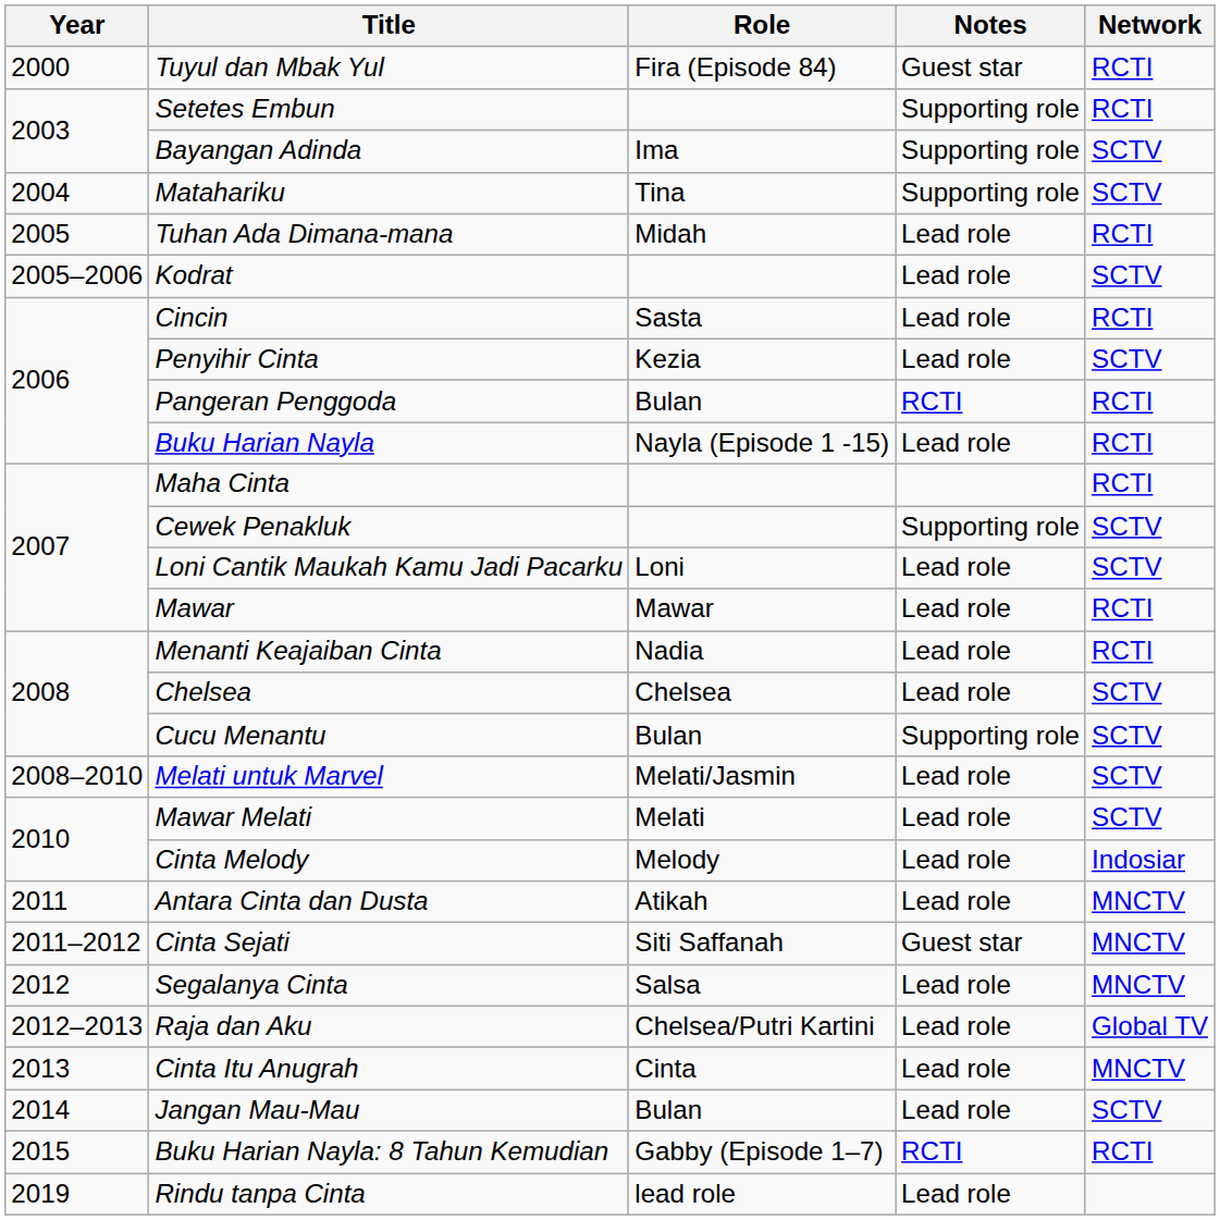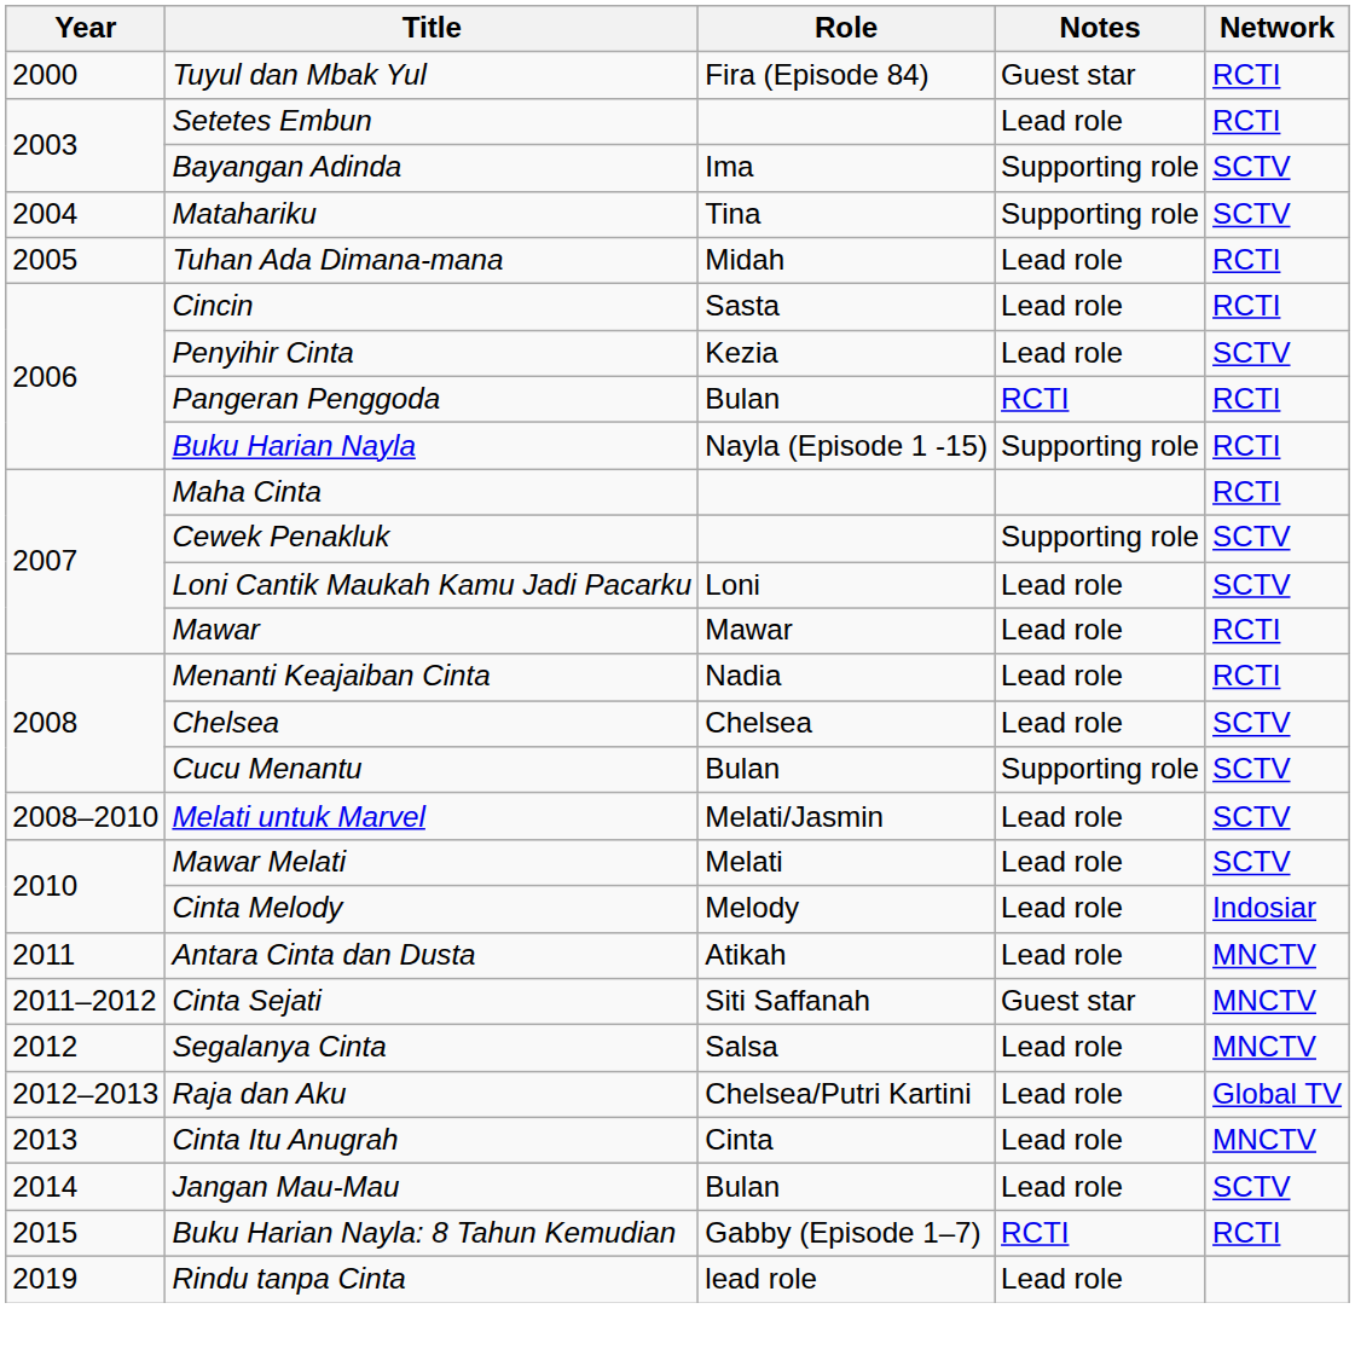 <table class="wikitable">
 <tr>
 <th>Year</th>
 <th>Title</th>
 <th>Role</th>
 <th>Notes</th>
 <th>Network</th>
 </tr>
 <tr>
 <td>2000</td>
 <td><em>Tuyul dan Mbak Yul</em></td>
 <td>Fira (Episode 84)</td>
 <td>Guest star</td>
 <td><a href='#'>RCTI</a></td>
 </tr>
 <tr>
 <td rowspan="2">2003</td>
 <td><em>Setetes Embun</em></td>
 <td></td>
-<td>Supporting role</td>
+<td>Lead role</td>
 <td><a href='#'>RCTI</a></td>
 </tr>
 <tr>
 <td><em>Bayangan Adinda</em></td>
 <td>Ima</td>
 <td>Supporting role</td>
 <td><a href='#'>SCTV</a></td>
 </tr>
 <tr>
 <td>2004</td>
 <td><em>Matahariku</em></td>
 <td>Tina</td>
 <td>Supporting role</td>
 <td><a href='#'>SCTV</a></td>
 </tr>
 <tr>
 <td>2005</td>
 <td><em>Tuhan Ada Dimana-mana</em></td>
 <td>Midah</td>
 <td>Lead role</td>
 <td><a href='#'>RCTI</a></td>
 </tr>
 <tr>
-<td>2005–2006</td>
-<td><em>Kodrat</em></td>
-<td></td>
-<td>Lead role</td>
-<td><a href='#'>SCTV</a></td>
-</tr>
-<tr>
 <td rowspan="4">2006</td>
 <td><em>Cincin</em></td>
 <td>Sasta</td>
 <td>Lead role</td>
 <td><a href='#'>RCTI</a></td>
 </tr>
 <tr>
 <td><em>Penyihir Cinta</em></td>
 <td>Kezia</td>
 <td>Lead role</td>
 <td><a href='#'>SCTV</a></td>
 </tr>
 <tr>
 <td><em>Pangeran Penggoda</em></td>
 <td>Bulan</td>
 <td><a href='#'>RCTI</a></td>
 <td><a href='#'>RCTI</a></td>
 </tr>
 <tr>
 <td><em><a href='#'>Buku Harian Nayla</a></em></td>
 <td>Nayla (Episode 1 -15)</td>
-<td>Lead role</td>
+<td>Supporting role</td>
 <td><a href='#'>RCTI</a></td>
 </tr>
 <tr>
 <td rowspan="4">2007</td>
 <td><em>Maha Cinta</em></td>
 <td></td>
 <td></td>
 <td><a href='#'>RCTI</a></td>
 </tr>
 <tr>
 <td><em>Cewek Penakluk</em></td>
 <td></td>
 <td>Supporting role</td>
 <td><a href='#'>SCTV</a></td>
 </tr>
 <tr>
 <td><em>Loni Cantik Maukah Kamu Jadi Pacarku</em></td>
 <td>Loni</td>
 <td>Lead role</td>
 <td><a href='#'>SCTV</a></td>
 </tr>
 <tr>
 <td><em>Mawar</em></td>
 <td>Mawar</td>
 <td>Lead role</td>
 <td><a href='#'>RCTI</a></td>
 </tr>
 <tr>
 <td rowspan="3">2008</td>
 <td><em>Menanti Keajaiban Cinta</em></td>
 <td>Nadia</td>
 <td>Lead role</td>
 <td><a href='#'>RCTI</a></td>
 </tr>
 <tr>
 <td><em>Chelsea</em></td>
 <td>Chelsea</td>
 <td>Lead role</td>
 <td><a href='#'>SCTV</a></td>
 </tr>
 <tr>
 <td><em>Cucu Menantu</em></td>
 <td>Bulan</td>
 <td>Supporting role</td>
 <td><a href='#'>SCTV</a></td>
 </tr>
 <tr>
 <td>2008–2010</td>
 <td><em><a href='#'>Melati untuk Marvel</a></em></td>
 <td>Melati/Jasmin</td>
 <td>Lead role</td>
 <td><a href='#'>SCTV</a></td>
 </tr>
 <tr>
 <td rowspan="2">2010</td>
 <td><em>Mawar Melati</em></td>
 <td>Melati</td>
 <td>Lead role</td>
 <td><a href='#'>SCTV</a></td>
 </tr>
 <tr>
 <td><em>Cinta Melody</em></td>
 <td>Melody</td>
 <td>Lead role</td>
 <td><a href='#'>Indosiar</a></td>
 </tr>
 <tr>
 <td>2011</td>
 <td><em>Antara Cinta dan Dusta</em></td>
 <td>Atikah</td>
 <td>Lead role</td>
 <td><a href='#'>MNCTV</a></td>
 </tr>
 <tr>
 <td>2011–2012</td>
 <td><em>Cinta Sejati</em></td>
 <td>Siti Saffanah</td>
 <td>Guest star</td>
 <td><a href='#'>MNCTV</a></td>
 </tr>
 <tr>
 <td>2012</td>
 <td><em>Segalanya Cinta</em></td>
 <td>Salsa</td>
 <td>Lead role</td>
 <td><a href='#'>MNCTV</a></td>
 </tr>
 <tr>
 <td>2012–2013</td>
 <td><em>Raja dan Aku</em></td>
 <td>Chelsea/Putri Kartini</td>
 <td>Lead role</td>
 <td><a href='#'>Global TV</a></td>
 </tr>
 <tr>
 <td>2013</td>
 <td><em>Cinta Itu Anugrah</em></td>
 <td>Cinta</td>
 <td>Lead role</td>
 <td><a href='#'>MNCTV</a></td>
 </tr>
 <tr>
 <td>2014</td>
 <td><em>Jangan Mau-Mau</em></td>
 <td>Bulan</td>
 <td>Lead role</td>
 <td><a href='#'>SCTV</a></td>
 </tr>
 <tr>
 <td>2015</td>
 <td><em>Buku Harian Nayla: 8 Tahun Kemudian</em></td>
 <td>Gabby (Episode 1–7)</td>
 <td><a href='#'>RCTI</a></td>
 <td><a href='#'>RCTI</a></td>
 </tr>
 <tr>
 <td>2019</td>
 <td><em> Rindu tanpa Cinta</em></td>
 <td>lead role</td>
 <td>Lead role</td>
 </tr>
 </table>
